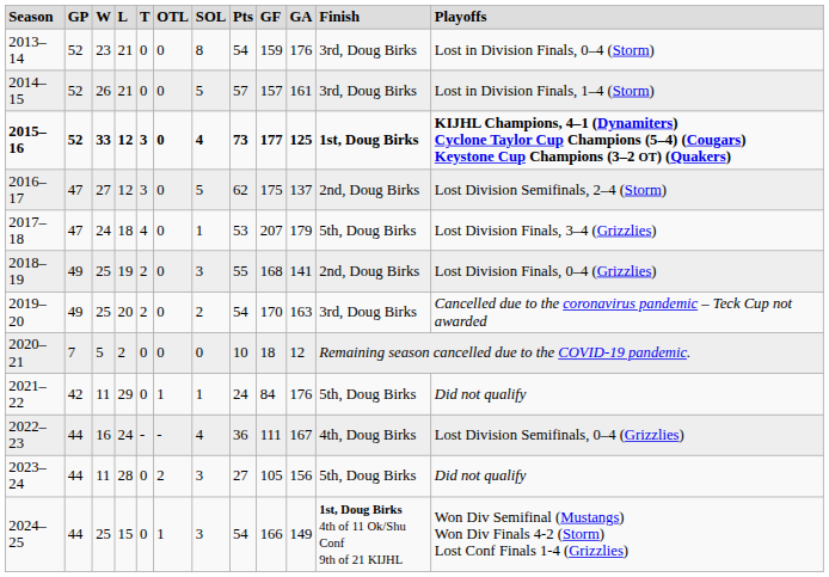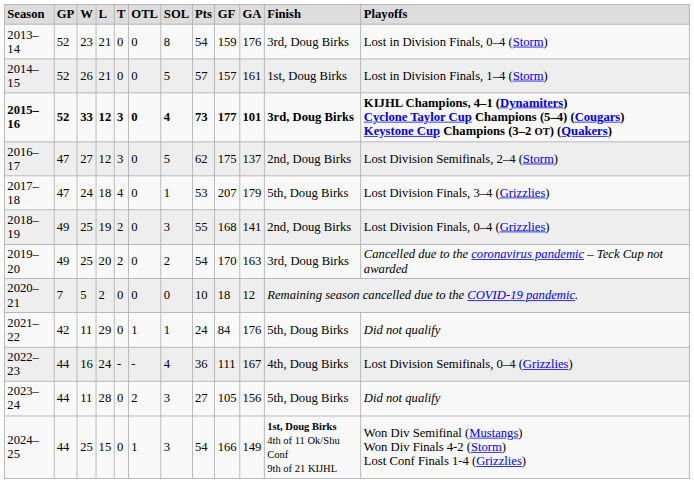 <table class="wikitable">
 <tr style="font-weight:bold; background:#ddd;"|>
 <td>Season</td>
 <td>GP</td>
 <td>W</td>
 <td>L</td>
 <td>T</td>
 <td>OTL</td>
 <td>SOL</td>
 <td>Pts</td>
 <td>GF</td>
 <td>GA</td>
 <td>Finish</td>
 <td>Playoffs</td>
 </tr>
 <tr>
 <td>2013–14</td>
 <td>52</td>
 <td>23</td>
 <td>21</td>
 <td>0</td>
 <td>0</td>
 <td>8</td>
 <td>54</td>
 <td>159</td>
 <td>176</td>
 <td>3rd, Doug Birks</td>
 <td>Lost in Division Finals, 0–4 (<a href='#'>Storm</a>)</td>
 </tr>
 <tr style="background:#eee;">
 <td>2014–15</td>
 <td>52</td>
 <td>26</td>
 <td>21</td>
 <td>0</td>
 <td>0</td>
 <td>5</td>
 <td>57</td>
 <td>157</td>
 <td>161</td>
-<td>3rd, Doug Birks</td>
+<td>1st, Doug Birks</td>
 <td>Lost in Division Finals, 1–4 (<a href='#'>Storm</a>)</td>
 </tr>
 <tr style="font-weight:bold">
 <td>2015–16</td>
 <td>52</td>
 <td>33</td>
 <td>12</td>
 <td>3</td>
 <td>0</td>
 <td>4</td>
 <td>73</td>
 <td>177</td>
-<td>125</td>
-<td>1st, Doug Birks</td>
+<td>101</td>
+<td>3rd, Doug Birks</td>
 <td>KIJHL Champions, 4–1 (<a href='#'>Dynamiters</a>)<br><a href='#'>Cyclone Taylor Cup</a> Champions (5–4) (<a href='#'>Cougars</a>)<br><a href='#'>Keystone Cup</a> Champions (3–2 <small>OT</small>) (<a href='#'>Quakers</a>)</td>
 </tr>
 <tr style="background:#eee;">
 <td>2016–17</td>
 <td>47</td>
 <td>27</td>
 <td>12</td>
 <td>3</td>
 <td>0</td>
 <td>5</td>
 <td>62</td>
 <td>175</td>
 <td>137</td>
 <td>2nd, Doug Birks</td>
 <td>Lost Division Semifinals, 2–4 (<a href='#'>Storm</a>)</td>
 </tr>
 <tr>
 <td>2017–18</td>
 <td>47</td>
 <td>24</td>
 <td>18</td>
 <td>4</td>
 <td>0</td>
 <td>1</td>
 <td>53</td>
 <td>207</td>
 <td>179</td>
 <td>5th, Doug Birks</td>
 <td>Lost Division Finals, 3–4 (<a href='#'>Grizzlies</a>)</td>
 </tr>
 <tr style="background:#eee;">
 <td>2018–19</td>
 <td>49</td>
 <td>25</td>
 <td>19</td>
 <td>2</td>
 <td>0</td>
 <td>3</td>
 <td>55</td>
 <td>168</td>
 <td>141</td>
 <td>2nd, Doug Birks</td>
 <td>Lost Division Finals, 0–4 (<a href='#'>Grizzlies</a>)</td>
 </tr>
 <tr>
 <td>2019–20</td>
 <td>49</td>
 <td>25</td>
 <td>20</td>
 <td>2</td>
 <td>0</td>
 <td>2</td>
 <td>54</td>
 <td>170</td>
 <td>163</td>
 <td>3rd, Doug Birks</td>
 <td><em>Cancelled due to the <a href='#'>coronavirus pandemic</a> – Teck Cup not awarded</em></td>
 </tr>
 <tr style="background:#eee;">
 <td>2020–21</td>
 <td>7</td>
 <td>5</td>
 <td>2</td>
 <td>0</td>
 <td>0</td>
 <td>0</td>
 <td>10</td>
 <td>18</td>
 <td>12</td>
 <td colspan=3><em>Remaining season cancelled due to the <a href='#'>COVID-19 pandemic</a>.</em></td>
 </tr>
 <tr>
 <td>2021–22</td>
 <td>42</td>
 <td>11</td>
 <td>29</td>
 <td>0</td>
 <td>1</td>
 <td>1</td>
 <td>24</td>
 <td>84</td>
 <td>176</td>
 <td>5th, Doug Birks</td>
 <td><em>Did not qualify</em></td>
 </tr>
 <tr style="background:#eee;">
 <td>2022–23</td>
 <td>44</td>
 <td>16</td>
 <td>24</td>
 <td>-</td>
 <td>-</td>
 <td>4</td>
 <td>36</td>
 <td>111</td>
 <td>167</td>
 <td>4th, Doug Birks</td>
 <td>Lost Division Semifinals, 0–4 (<a href='#'>Grizzlies</a>)</td>
 </tr>
 <tr>
 <td>2023–24</td>
 <td>44</td>
 <td>11</td>
 <td>28</td>
 <td>0</td>
 <td>2</td>
 <td>3</td>
 <td>27</td>
 <td>105</td>
 <td>156</td>
 <td>5th, Doug Birks</td>
 <td><em>Did not qualify</em></td>
 </tr>
 <tr>
 <td>2024–25</td>
 <td>44</td>
 <td>25</td>
 <td>15</td>
 <td>0</td>
 <td>1</td>
 <td>3</td>
 <td>54</td>
 <td>166</td>
 <td>149</td>
 <td><small><strong>1st, Doug Birks</strong><br>4th of 11  Ok/Shu Conf<br>9th of 21 KIJHL</small></td>
 <td>Won Div Semifinal (<a href='#'>Mustangs</a>)<br>Won Div Finals 4-2 (<a href='#'>Storm</a>)<br>Lost Conf Finals 1-4 (<a href='#'>Grizzlies</a>)</td>
 </tr>
 </table>
